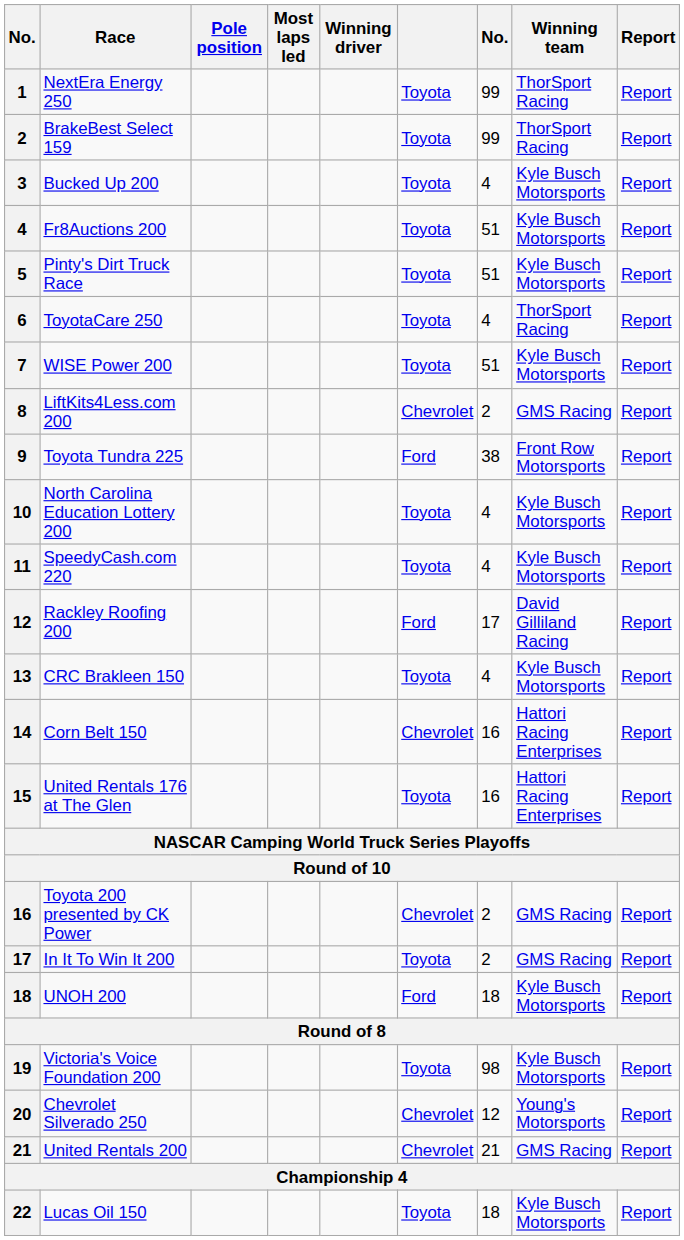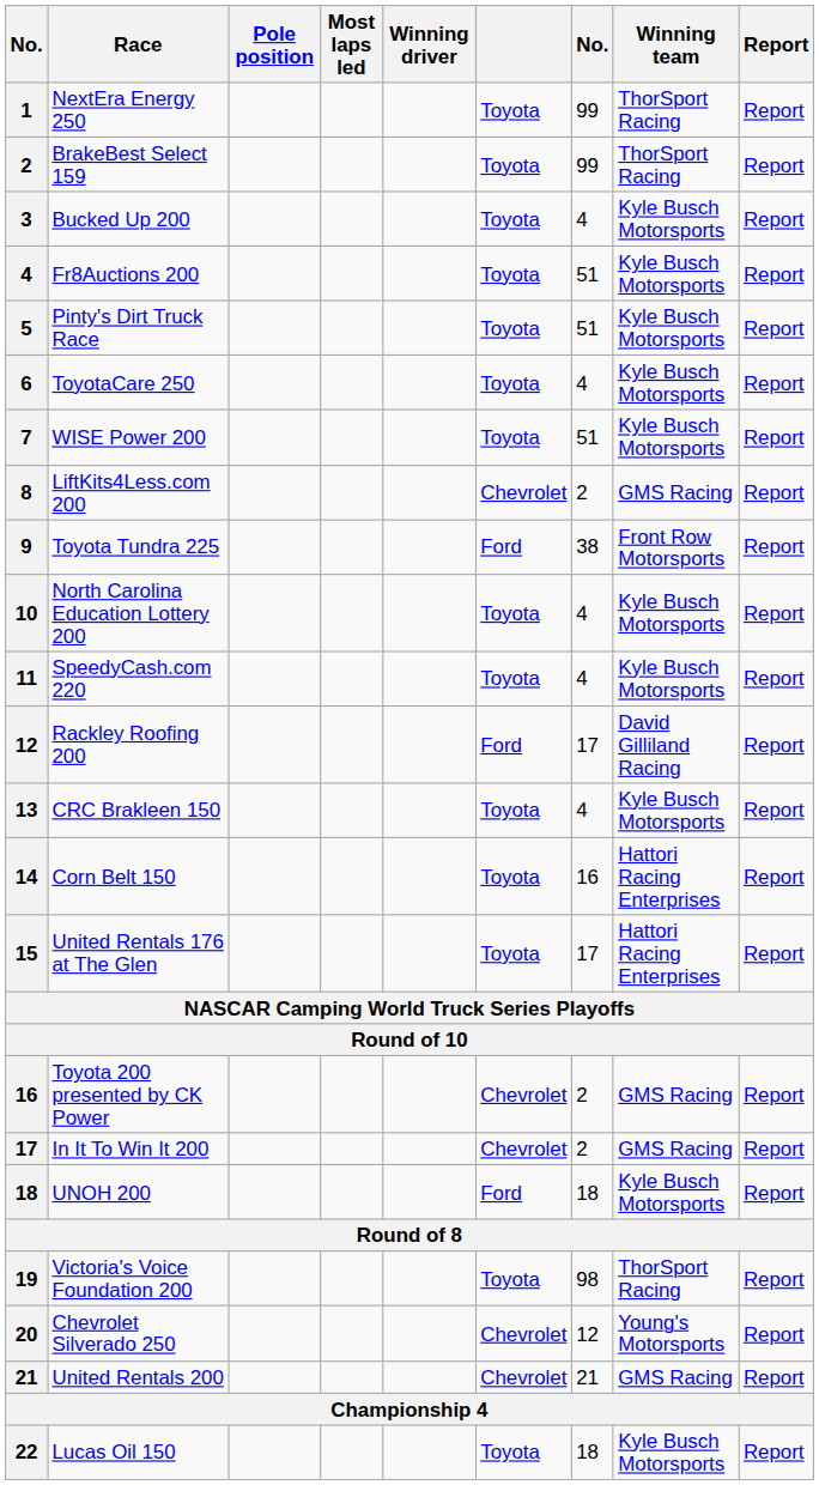 <table class="wikitable" style="font-size:95%">
 <tr>
 <th>No.</th>
 <th>Race</th>
 <th><a href='#'>Pole position</a></th>
 <th>Most laps led</th>
 <th>Winning driver</th>
 <th></th>
 <th>No.</th>
 <th>Winning team</th>
 <th class="unsortable">Report</th>
 </tr>
 <tr>
 <th>1</th>
 <td><a href='#'>NextEra Energy 250</a></td>
 <td></td>
 <td></td>
 <td></td>
 <td><a href='#'>Toyota</a></td>
 <td>99</td>
 <td><a href='#'>ThorSport Racing</a></td>
 <td><a href='#'>Report</a></td>
 </tr>
 <tr>
 <th>2</th>
 <td><a href='#'>BrakeBest Select 159</a></td>
 <td></td>
 <td></td>
 <td></td>
 <td><a href='#'>Toyota</a></td>
 <td>99</td>
 <td><a href='#'>ThorSport Racing</a></td>
 <td><a href='#'>Report</a></td>
 </tr>
 <tr>
 <th>3</th>
 <td><a href='#'>Bucked Up 200</a></td>
 <td></td>
 <td></td>
 <td></td>
 <td><a href='#'>Toyota</a></td>
 <td>4</td>
 <td><a href='#'>Kyle Busch Motorsports</a></td>
 <td><a href='#'>Report</a></td>
 </tr>
 <tr>
 <th>4</th>
 <td><a href='#'>Fr8Auctions 200</a></td>
 <td></td>
 <td></td>
 <td></td>
 <td><a href='#'>Toyota</a></td>
 <td>51</td>
 <td><a href='#'>Kyle Busch Motorsports</a></td>
 <td><a href='#'>Report</a></td>
 </tr>
 <tr>
 <th>5</th>
 <td><a href='#'>Pinty's Dirt Truck Race</a></td>
 <td></td>
 <td></td>
 <td></td>
 <td><a href='#'>Toyota</a></td>
 <td>51</td>
 <td><a href='#'>Kyle Busch Motorsports</a></td>
 <td><a href='#'>Report</a></td>
 </tr>
 <tr>
 <th>6</th>
 <td><a href='#'>ToyotaCare 250</a></td>
 <td></td>
 <td></td>
 <td></td>
 <td><a href='#'>Toyota</a></td>
 <td>4</td>
-<td><a href='#'>ThorSport Racing</a></td>
+<td><a href='#'>Kyle Busch Motorsports</a></td>
 <td><a href='#'>Report</a></td>
 </tr>
 <tr>
 <th>7</th>
 <td><a href='#'>WISE Power 200</a></td>
 <td></td>
 <td></td>
 <td></td>
 <td><a href='#'>Toyota</a></td>
 <td>51</td>
 <td><a href='#'>Kyle Busch Motorsports</a></td>
 <td><a href='#'>Report</a></td>
 </tr>
 <tr>
 <th>8</th>
 <td><a href='#'>LiftKits4Less.com 200</a></td>
 <td></td>
 <td></td>
 <td></td>
 <td><a href='#'>Chevrolet</a></td>
 <td>2</td>
 <td><a href='#'>GMS Racing</a></td>
 <td><a href='#'>Report</a></td>
 </tr>
 <tr>
 <th>9</th>
 <td><a href='#'>Toyota Tundra 225</a></td>
 <td></td>
 <td></td>
 <td></td>
 <td><a href='#'>Ford</a></td>
 <td>38</td>
 <td><a href='#'>Front Row Motorsports</a></td>
 <td><a href='#'>Report</a></td>
 </tr>
 <tr>
 <th>10</th>
 <td><a href='#'>North Carolina Education Lottery 200</a></td>
 <td></td>
 <td></td>
 <td></td>
 <td><a href='#'>Toyota</a></td>
 <td>4</td>
 <td><a href='#'>Kyle Busch Motorsports</a></td>
 <td><a href='#'>Report</a></td>
 </tr>
 <tr>
 <th>11</th>
 <td><a href='#'>SpeedyCash.com 220</a></td>
 <td></td>
 <td></td>
 <td></td>
 <td><a href='#'>Toyota</a></td>
 <td>4</td>
 <td><a href='#'>Kyle Busch Motorsports</a></td>
 <td><a href='#'>Report</a></td>
 </tr>
 <tr>
 <th>12</th>
 <td><a href='#'>Rackley Roofing 200</a></td>
 <td></td>
 <td><br><br></td>
 <td></td>
 <td><a href='#'>Ford</a></td>
 <td>17</td>
 <td><a href='#'>David Gilliland Racing</a></td>
 <td><a href='#'>Report</a></td>
 </tr>
 <tr>
 <th>13</th>
 <td><a href='#'>CRC Brakleen 150</a></td>
 <td></td>
 <td></td>
 <td></td>
 <td><a href='#'>Toyota</a></td>
 <td>4</td>
 <td><a href='#'>Kyle Busch Motorsports</a></td>
 <td><a href='#'>Report</a></td>
 </tr>
 <tr>
 <th>14</th>
 <td><a href='#'>Corn Belt 150</a></td>
 <td></td>
 <td></td>
 <td></td>
-<td><a href='#'>Chevrolet</a></td>
+<td><a href='#'>Toyota</a></td>
 <td>16</td>
 <td><a href='#'>Hattori Racing Enterprises</a></td>
 <td><a href='#'>Report</a></td>
 </tr>
 <tr>
 <th>15</th>
 <td><a href='#'>United Rentals 176 at The Glen</a></td>
 <td></td>
 <td></td>
 <td></td>
 <td><a href='#'>Toyota</a></td>
-<td>16</td>
+<td>17</td>
 <td><a href='#'>Hattori Racing Enterprises</a></td>
 <td><a href='#'>Report</a></td>
 </tr>
 <tr>
 <th colspan="9">NASCAR Camping World Truck Series Playoffs</th>
 </tr>
 <tr>
 <th colspan="9">Round of 10</th>
 </tr>
 <tr>
 <th>16</th>
 <td><a href='#'>Toyota 200 presented by CK Power</a></td>
 <td></td>
 <td></td>
 <td></td>
 <td><a href='#'>Chevrolet</a></td>
 <td>2</td>
 <td><a href='#'>GMS Racing</a></td>
 <td><a href='#'>Report</a></td>
 </tr>
 <tr>
 <th>17</th>
 <td><a href='#'>In It To Win It 200</a></td>
 <td></td>
 <td></td>
 <td></td>
-<td><a href='#'>Toyota</a></td>
+<td><a href='#'>Chevrolet</a></td>
 <td>2</td>
 <td><a href='#'>GMS Racing</a></td>
 <td><a href='#'>Report</a></td>
 </tr>
 <tr>
 <th>18</th>
 <td><a href='#'>UNOH 200</a></td>
 <td></td>
 <td></td>
 <td></td>
 <td><a href='#'>Ford</a></td>
 <td>18</td>
 <td><a href='#'>Kyle Busch Motorsports</a></td>
 <td><a href='#'>Report</a></td>
 </tr>
 <tr>
 <th colspan="9">Round of 8</th>
 </tr>
 <tr>
 <th>19</th>
 <td><a href='#'>Victoria's Voice Foundation 200</a></td>
 <td></td>
 <td></td>
 <td></td>
 <td><a href='#'>Toyota</a></td>
 <td>98</td>
-<td><a href='#'>Kyle Busch Motorsports</a></td>
+<td><a href='#'>ThorSport Racing</a></td>
 <td><a href='#'>Report</a></td>
 </tr>
 <tr>
 <th>20</th>
 <td><a href='#'>Chevrolet Silverado 250</a></td>
 <td></td>
 <td></td>
 <td></td>
 <td><a href='#'>Chevrolet</a></td>
 <td>12</td>
 <td><a href='#'>Young's Motorsports</a></td>
 <td><a href='#'>Report</a></td>
 </tr>
 <tr>
 <th>21</th>
 <td><a href='#'>United Rentals 200</a></td>
 <td></td>
 <td></td>
 <td></td>
 <td><a href='#'>Chevrolet</a></td>
 <td>21</td>
 <td><a href='#'>GMS Racing</a></td>
 <td><a href='#'>Report</a></td>
 </tr>
 <tr>
 <th colspan="9">Championship 4</th>
 </tr>
 <tr>
 <th>22</th>
 <td><a href='#'>Lucas Oil 150</a></td>
 <td></td>
 <td></td>
 <td></td>
 <td><a href='#'>Toyota</a></td>
 <td>18</td>
 <td><a href='#'>Kyle Busch Motorsports</a></td>
 <td><a href='#'>Report</a></td>
 </tr>
 </table>
